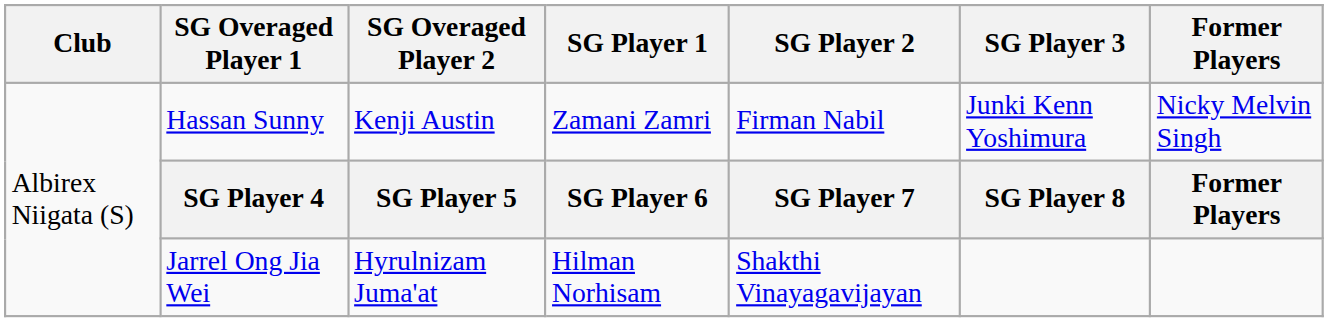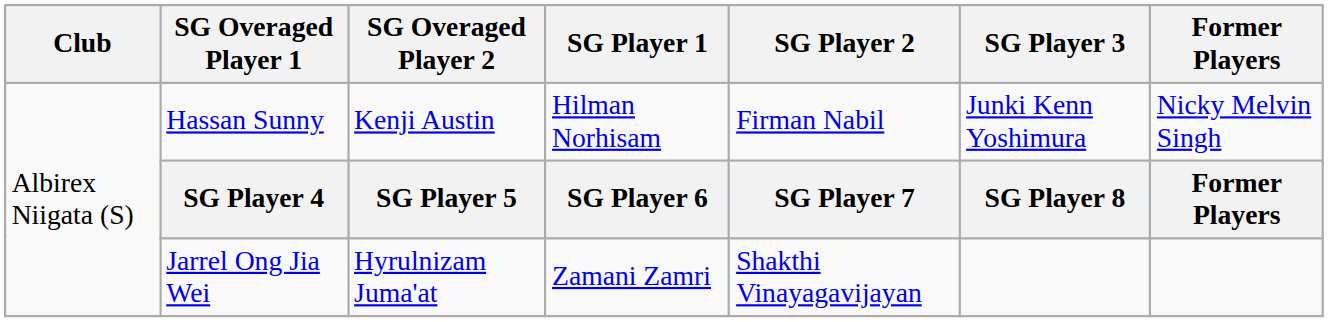 <table class="wikitable sortable" style="font-size:80%;">
 <tr>
 <th style="width:105px;">Club</th>
 <th style="width:122px;">SG Overaged Player 1</th>
 <th style="width:122px;">SG Overaged Player 2</th>
 <th style="width:122px;">SG Player 1</th>
 <th style="width:122px;">SG Player 2</th>
 <th style="width:122px;">SG Player 3</th>
 <th style="width:122px;">Former Players</th>
 </tr>
 <tr>
 <td rowspan="3">Albirex Niigata (S)</td>
 <td> <a href='#'>Hassan Sunny</a></td>
 <td> <a href='#'>Kenji Austin</a></td>
-<td> <a href='#'>Zamani Zamri</a></td>
+<td> <a href='#'>Hilman Norhisam</a></td>
 <td> <a href='#'>Firman Nabil</a></td>
 <td> <a href='#'>Junki Kenn Yoshimura</a></td>
 <td> <a href='#'>Nicky Melvin Singh</a></td>
 </tr>
 <tr>
 <th style="width:120px;">SG Player 4</th>
 <th style="width:120px;">SG Player 5</th>
 <th style="width:120px;">SG Player 6</th>
 <th style="width:120px;">SG Player 7</th>
 <th style="width:120px;">SG Player 8</th>
 <th style="width:120px;">Former Players</th>
 </tr>
 <tr>
 <td> <a href='#'>Jarrel Ong Jia Wei</a></td>
 <td> <a href='#'>Hyrulnizam Juma'at</a>  </td>
-<td> <a href='#'>Hilman Norhisam</a></td>
+<td> <a href='#'>Zamani Zamri</a></td>
 <td> <a href='#'>Shakthi Vinayagavijayan</a></td>
 <td></td>
 <td></td>
 </tr>
 </table>
